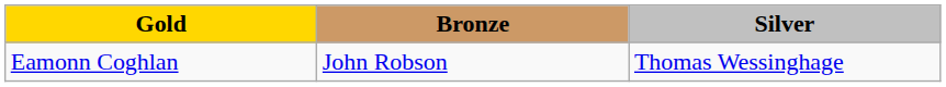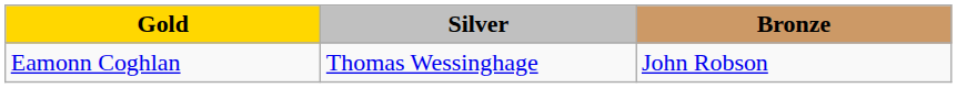 <table class="wikitable" style="text-align:left">
 <tr align="center">
 <td width=200 bgcolor=gold><strong>Gold</strong></td>
+<td width=200 bgcolor=silver><strong>Silver</strong></td>
 <td width=200 bgcolor=CC9966><strong>Bronze</strong></td>
-<td width=200 bgcolor=silver><strong>Silver</strong></td>
 </tr>
 <tr>
 <td><a href='#'>Eamonn Coghlan</a><br><em></em></td>
+<td><a href='#'>Thomas Wessinghage</a><br><em></em></td>
 <td><a href='#'>John Robson</a><br><em></em></td>
-<td><a href='#'>Thomas Wessinghage</a><br><em></em></td>
 </tr>
 </table>
